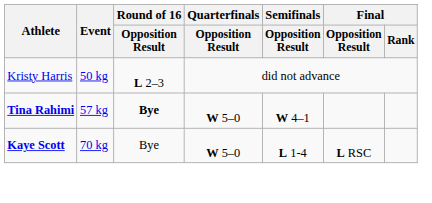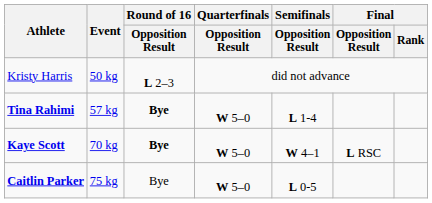 <table class=wikitable style=font-size:90%;text-align:center>
 <tr>
 <th rowspan=2>Athlete</th>
 <th rowspan=2>Event</th>
 <th>Round of 16</th>
 <th>Quarterfinals</th>
 <th>Semifinals</th>
 <th colspan=2>Final</th>
 </tr>
 <tr style=font-size:95%>
 <th>Opposition<br>Result</th>
 <th>Opposition<br>Result</th>
 <th>Opposition<br>Result</th>
 <th>Opposition<br>Result</th>
 <th>Rank</th>
 </tr>
 <tr>
 <td align=left><a href='#'>Kristy Harris</a></td>
 <td align=left><a href='#'>50 kg</a></td>
 <td><br><strong>L</strong> 2–3</td>
 <td colspan=4>did not advance</td>
 </tr>
 <tr>
 <td align=left><strong><a href='#'>Tina Rahimi</a></strong></td>
 <td align=left><a href='#'>57 kg</a></td>
 <td><strong>Bye</strong></td>
 <td><br><strong>W</strong> 5–0</td>
-<td><br><strong>W</strong> 4–1</td>
+<td><br><strong>L</strong> 1-4</td>
 <td></td>
 <td></td>
 </tr>
 <tr>
 <td align=left><strong><a href='#'>Kaye Scott</a></strong></td>
 <td align=left><a href='#'>70 kg</a></td>
-<td>Bye</td>
+<td><strong>Bye</strong></td>
 <td><br><strong>W</strong> 5–0</td>
-<td><br><strong>L</strong> 1-4</td>
+<td><br><strong>W</strong> 4–1</td>
 <td><br><strong>L</strong> RSC</td>
 <td></td>
 </tr>
+<tr>
+<td align=left><strong><a href='#'>Caitlin Parker</a></strong></td>
+<td align=left><a href='#'>75 kg</a></td>
+<td>Bye</td>
+<td><br><strong>W</strong> 5–0</td>
+<td><br><strong>L</strong> 0-5</td>
+<td></td>
+<td></td>
+</tr>
 </table>
